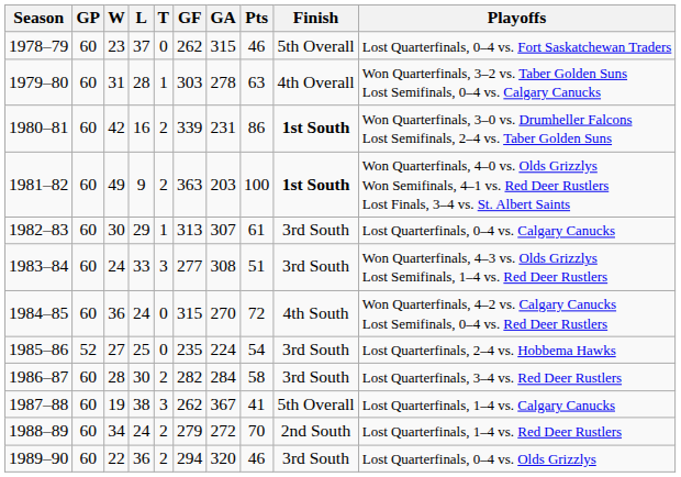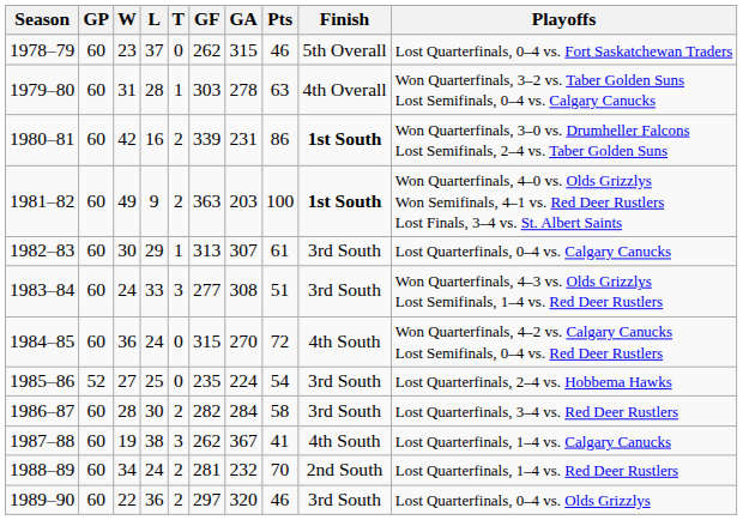 <table class="wikitable" style="text-align:center">
 <tr>
 <th>Season</th>
 <th>GP</th>
 <th>W</th>
 <th>L</th>
 <th>T</th>
 <th>GF</th>
 <th>GA</th>
 <th>Pts</th>
 <th>Finish</th>
 <th>Playoffs</th>
 </tr>
 <tr>
 <td>1978–79</td>
 <td>60</td>
 <td>23</td>
 <td>37</td>
 <td>0</td>
 <td>262</td>
 <td>315</td>
 <td>46</td>
 <td>5th Overall</td>
 <td align=left><small>Lost Quarterfinals, 0–4 vs. <a href='#'>Fort Saskatchewan Traders</a></small></td>
 </tr>
 <tr>
 <td>1979–80</td>
 <td>60</td>
 <td>31</td>
 <td>28</td>
 <td>1</td>
 <td>303</td>
 <td>278</td>
 <td>63</td>
 <td>4th Overall</td>
 <td align=left><small>Won Quarterfinals, 3–2 vs. <a href='#'>Taber Golden Suns</a><br>Lost Semifinals, 0–4 vs. <a href='#'>Calgary Canucks</a></small></td>
 </tr>
 <tr>
 <td>1980–81</td>
 <td>60</td>
 <td>42</td>
 <td>16</td>
 <td>2</td>
 <td>339</td>
 <td>231</td>
 <td>86</td>
 <td><strong>1st South</strong></td>
 <td align=left><small>Won Quarterfinals, 3–0 vs. <a href='#'>Drumheller Falcons</a><br>Lost Semifinals, 2–4 vs. <a href='#'>Taber Golden Suns</a></small></td>
 </tr>
 <tr>
 <td>1981–82</td>
 <td>60</td>
 <td>49</td>
 <td>9</td>
 <td>2</td>
 <td>363</td>
 <td>203</td>
 <td>100</td>
 <td><strong>1st South</strong></td>
 <td align=left><small>Won Quarterfinals, 4–0 vs. <a href='#'>Olds Grizzlys</a><br>Won Semifinals, 4–1 vs. <a href='#'>Red Deer Rustlers</a><br>Lost Finals, 3–4 vs. <a href='#'>St. Albert Saints</a></small></td>
 </tr>
 <tr>
 <td>1982–83</td>
 <td>60</td>
 <td>30</td>
 <td>29</td>
 <td>1</td>
 <td>313</td>
 <td>307</td>
 <td>61</td>
 <td>3rd South</td>
 <td align=left><small>Lost Quarterfinals, 0–4 vs. <a href='#'>Calgary Canucks</a></small></td>
 </tr>
 <tr>
 <td>1983–84</td>
 <td>60</td>
 <td>24</td>
 <td>33</td>
 <td>3</td>
 <td>277</td>
 <td>308</td>
 <td>51</td>
 <td>3rd South</td>
 <td align=left><small>Won Quarterfinals, 4–3 vs. <a href='#'>Olds Grizzlys</a><br>Lost Semifinals, 1–4 vs. <a href='#'>Red Deer Rustlers</a></small></td>
 </tr>
 <tr>
 <td>1984–85</td>
 <td>60</td>
 <td>36</td>
 <td>24</td>
 <td>0</td>
 <td>315</td>
 <td>270</td>
 <td>72</td>
 <td>4th South</td>
 <td align=left><small>Won Quarterfinals, 4–2 vs. <a href='#'>Calgary Canucks</a><br>Lost Semifinals, 0–4 vs. <a href='#'>Red Deer Rustlers</a></small></td>
 </tr>
 <tr>
 <td>1985–86</td>
 <td>52</td>
 <td>27</td>
 <td>25</td>
 <td>0</td>
 <td>235</td>
 <td>224</td>
 <td>54</td>
 <td>3rd South</td>
 <td align=left><small>Lost Quarterfinals, 2–4 vs. <a href='#'>Hobbema Hawks</a></small></td>
 </tr>
 <tr>
 <td>1986–87</td>
 <td>60</td>
 <td>28</td>
 <td>30</td>
 <td>2</td>
 <td>282</td>
 <td>284</td>
 <td>58</td>
 <td>3rd South</td>
 <td align=left><small>Lost Quarterfinals, 3–4 vs. <a href='#'>Red Deer Rustlers</a></small></td>
 </tr>
 <tr>
 <td>1987–88</td>
 <td>60</td>
 <td>19</td>
 <td>38</td>
 <td>3</td>
 <td>262</td>
 <td>367</td>
 <td>41</td>
-<td>5th Overall</td>
+<td>4th South</td>
 <td align=left><small>Lost Quarterfinals, 1–4 vs. <a href='#'>Calgary Canucks</a></small></td>
 </tr>
 <tr>
 <td>1988–89</td>
 <td>60</td>
 <td>34</td>
 <td>24</td>
 <td>2</td>
-<td>279</td>
-<td>272</td>
+<td>281</td>
+<td>232</td>
 <td>70</td>
 <td>2nd South</td>
 <td align=left><small>Lost Quarterfinals, 1–4 vs. <a href='#'>Red Deer Rustlers</a></small></td>
 </tr>
 <tr>
 <td>1989–90</td>
 <td>60</td>
 <td>22</td>
 <td>36</td>
 <td>2</td>
-<td>294</td>
+<td>297</td>
 <td>320</td>
 <td>46</td>
 <td>3rd South</td>
 <td align=left><small>Lost Quarterfinals, 0–4 vs. <a href='#'>Olds Grizzlys</a></small></td>
 </tr>
 </table>
